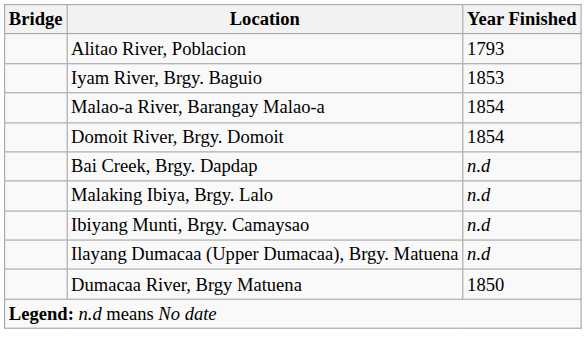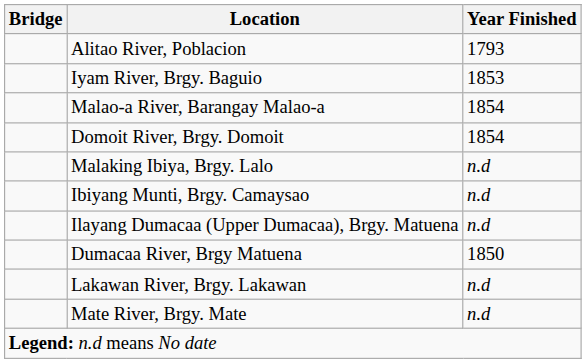 <table class="wikitable" text-align:left;">
 <tr>
 <th>Bridge</th>
 <th>Location</th>
 <th>Year Finished</th>
 </tr>
 <tr>
 <td></td>
 <td>Alitao River, Poblacion</td>
 <td>1793</td>
 </tr>
 <tr>
 <td></td>
 <td>Iyam River, Brgy. Baguio</td>
 <td>1853</td>
 </tr>
 <tr>
 <td></td>
 <td>Malao-a River, Barangay Malao-a</td>
 <td>1854</td>
 </tr>
 <tr>
 <td></td>
 <td>Domoit River, Brgy. Domoit</td>
 <td>1854</td>
 </tr>
 <tr>
 <td></td>
-<td>Bai Creek, Brgy. Dapdap</td>
-<td><em>n.d</em></td>
-</tr>
-<tr>
-<td></td>
 <td>Malaking Ibiya, Brgy. Lalo</td>
 <td><em>n.d</em></td>
 </tr>
 <tr>
 <td></td>
 <td>Ibiyang Munti, Brgy. Camaysao</td>
 <td><em>n.d</em></td>
 </tr>
 <tr>
 <td></td>
 <td>Ilayang Dumacaa (Upper Dumacaa), Brgy. Matuena</td>
 <td><em>n.d</em></td>
 </tr>
 <tr>
 <td></td>
 <td>Dumacaa River, Brgy Matuena</td>
 <td>1850</td>
 </tr>
 <tr>
+<td></td>
+<td>Lakawan River, Brgy. Lakawan</td>
+<td><em>n.d</em></td>
+</tr>
+<tr>
+<td></td>
+<td>Mate River, Brgy. Mate</td>
+<td><em>n.d</em></td>
+</tr>
+<tr>
 <td colspan=3><strong>Legend:</strong> <em>n.d</em> means <em>No date</em></td>
 </tr>
 </table>
